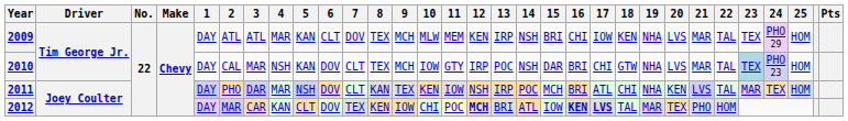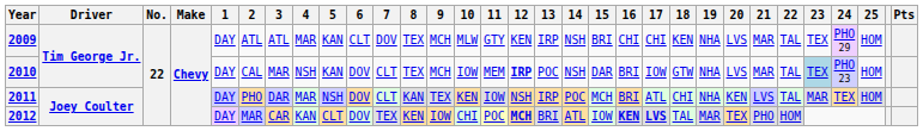 <table class="wikitable" style="text-align:center; font-size:75%">
 <tr>
 <th>Year</th>
 <th>Driver</th>
 <th>No.</th>
 <th>Make</th>
 <th>1</th>
 <th>2</th>
 <th>3</th>
 <th>4</th>
 <th>5</th>
 <th>6</th>
 <th>7</th>
 <th>8</th>
 <th>9</th>
 <th>10</th>
 <th>11</th>
 <th>12</th>
 <th>13</th>
 <th>14</th>
 <th>15</th>
 <th>16</th>
 <th>17</th>
 <th>18</th>
 <th>19</th>
 <th>20</th>
 <th>21</th>
 <th>22</th>
 <th>23</th>
 <th>24</th>
 <th>25</th>
 <th></th>
 <th>Pts</th>
 </tr>
 <tr>
 <th><a href='#'>2009</a></th>
 <th rowspan=2><a href='#'>Tim George Jr.</a></th>
 <th rowspan=4>22</th>
 <th rowspan=4><a href='#'>Chevy</a></th>
 <td><a href='#'>DAY</a></td>
 <td><a href='#'>ATL</a></td>
 <td><a href='#'>ATL</a></td>
 <td><a href='#'>MAR</a></td>
 <td><a href='#'>KAN</a></td>
 <td><a href='#'>CLT</a></td>
 <td><a href='#'>DOV</a></td>
 <td><a href='#'>TEX</a></td>
 <td><a href='#'>MCH</a></td>
 <td><a href='#'>MLW</a></td>
-<td><a href='#'>MEM</a></td>
+<td><a href='#'>GTY</a></td>
 <td><a href='#'>KEN</a></td>
 <td><a href='#'>IRP</a></td>
 <td><a href='#'>NSH</a></td>
 <td><a href='#'>BRI</a></td>
 <td><a href='#'>CHI</a></td>
-<td><a href='#'>IOW</a></td>
+<td><a href='#'>CHI</a></td>
 <td><a href='#'>KEN</a></td>
 <td><a href='#'>NHA</a></td>
 <td><a href='#'>LVS</a></td>
 <td><a href='#'>MAR</a></td>
 <td><a href='#'>TAL</a></td>
 <td><a href='#'>TEX</a></td>
 <td style="background:#EFCFFF;"><a href='#'>PHO</a><br><small>29</small></td>
 <td><a href='#'>HOM</a></td>
 <th></th>
 <th></th>
 </tr>
 <tr>
 <th><a href='#'>2010</a></th>
 <td><a href='#'>DAY</a></td>
 <td><a href='#'>CAL</a></td>
 <td><a href='#'>MAR</a></td>
 <td><a href='#'>NSH</a></td>
 <td><a href='#'>KAN</a></td>
 <td><a href='#'>DOV</a></td>
 <td><a href='#'>CLT</a></td>
 <td><a href='#'>TEX</a></td>
 <td><a href='#'>MCH</a></td>
 <td><a href='#'>IOW</a></td>
-<td><a href='#'>GTY</a></td>
-<td><a href='#'>IRP</a></td>
+<td><a href='#'>MEM</a></td>
+<td><strong><a href='#'>IRP</a></strong></td>
 <td><a href='#'>POC</a></td>
 <td><a href='#'>NSH</a></td>
 <td><a href='#'>DAR</a></td>
 <td><a href='#'>BRI</a></td>
-<td><a href='#'>CHI</a></td>
+<td><a href='#'>IOW</a></td>
 <td><a href='#'>GTW</a></td>
 <td><a href='#'>NHA</a></td>
 <td><a href='#'>LVS</a></td>
 <td><a href='#'>MAR</a></td>
 <td><a href='#'>TAL</a></td>
 <td style="background: lightblue;"><a href='#'>TEX</a></td>
 <td style="background:#CFCFFF;"><a href='#'>PHO</a><br><small>23</small></td>
 <td><a href='#'>HOM</a></td>
 <th></th>
 <th></th>
 </tr>
 <tr>
 <th><a href='#'>2011</a></th>
 <th rowspan=2><a href='#'>Joey Coulter</a></th>
 <td style="background:#CFCFFF;"><a href='#'>DAY</a><br></td>
 <td style="background:#FFDF9F;"><a href='#'>PHO</a><br></td>
 <td style="background:#CFCFFF;"><a href='#'>DAR</a><br></td>
 <td style="background:#DFFFDF;"><a href='#'>MAR</a><br></td>
 <td style="background:#CFCFFF;"><a href='#'>NSH</a><br></td>
 <td style="background:#FFDF9F;"><a href='#'>DOV</a><br></td>
 <td style="background:#DFFFDF;"><a href='#'>CLT</a><br></td>
 <td style="background:#DFDFDF;"><a href='#'>KAN</a><br></td>
 <td style="background:#DFDFDF;"><a href='#'>TEX</a><br></td>
 <td style="background:#FFDF9F;"><a href='#'>KEN</a><br></td>
 <td style="background:#DFDFDF;"><a href='#'>IOW</a><br></td>
 <td style="background:#FFDF9F;"><a href='#'>NSH</a><br></td>
 <td style="background:#FFDF9F;"><a href='#'>IRP</a><br></td>
 <td style="background:#FFDF9F;"><a href='#'>POC</a><br></td>
 <td style="background:#DFFFDF;"><a href='#'>MCH</a><br></td>
 <td style="background:#FFDF9F;"><a href='#'>BRI</a><br></td>
 <td style="background:#DFFFDF;"><a href='#'>ATL</a><br></td>
 <td style="background:#DFFFDF;"><a href='#'>CHI</a><br></td>
 <td style="background:#DFFFDF;"><a href='#'>NHA</a><br></td>
 <td style="background:#DFFFDF;"><a href='#'>KEN</a><br></td>
 <td style="background:#CFCFFF;"><a href='#'>LVS</a><br></td>
 <td style="background:#DFFFDF;"><a href='#'>TAL</a><br></td>
 <td style="background:#DFDFDF;"><a href='#'>MAR</a><br></td>
 <td style="background:#FFDF9F;"><a href='#'>TEX</a><br></td>
 <td style="background:#DFDFDF;"><a href='#'>HOM</a><br></td>
 <th></th>
 <th></th>
 </tr>
 <tr>
 <th><a href='#'>2012</a></th>
 <td style="background:#EFCFFF;"><a href='#'>DAY</a><br></td>
 <td style="background:#CFCFFF;"><a href='#'>MAR</a><br></td>
 <td style="background:#FFDF9F;"><a href='#'>CAR</a><br></td>
 <td style="background:#DFFFDF;"><a href='#'>KAN</a><br></td>
 <td style="background:#FFDF9F;"><a href='#'>CLT</a><br></td>
 <td style="background:#DFFFDF;"><a href='#'>DOV</a><br></td>
 <td style="background:#DFDFDF;"><a href='#'>TEX</a><br></td>
 <td style="background:#FFDF9F;"><a href='#'>KEN</a><br></td>
 <td style="background:#FFDF9F;"><a href='#'>IOW</a><br></td>
 <td style="background:#DFFFDF;"><a href='#'>CHI</a><br></td>
 <td style="background:#FFFFBF;"><a href='#'>POC</a><br></td>
 <td style="background:#FFDF9F;"><strong><a href='#'>MCH</a></strong><br></td>
 <td style="background:#DFDFDF;"><a href='#'>BRI</a><br></td>
 <td style="background:#FFDF9F;"><a href='#'>ATL</a><br></td>
 <td style="background:#DFFFDF;"><a href='#'>IOW</a><br></td>
 <td style="background:#DFDFDF;"><strong><a href='#'>KEN</a></strong><br></td>
 <td style="background:#DFDFDF;"><strong><a href='#'>LVS</a></strong><br></td>
 <td style="background:#DFFFDF;"><a href='#'>TAL</a><br></td>
 <td style="background:#DFDFDF;"><a href='#'>MAR</a><br></td>
 <td style="background:#FFDF9F;"><a href='#'>TEX</a><br></td>
 <td style="background:#DFDFDF;"><a href='#'>PHO</a><br></td>
 <td style="background:#DFDFDF;"><a href='#'>HOM</a><br></td>
 <td colspan=3></td>
 <th></th>
 <th></th>
 </tr>
 <tr>
 </tr>
 </table>
